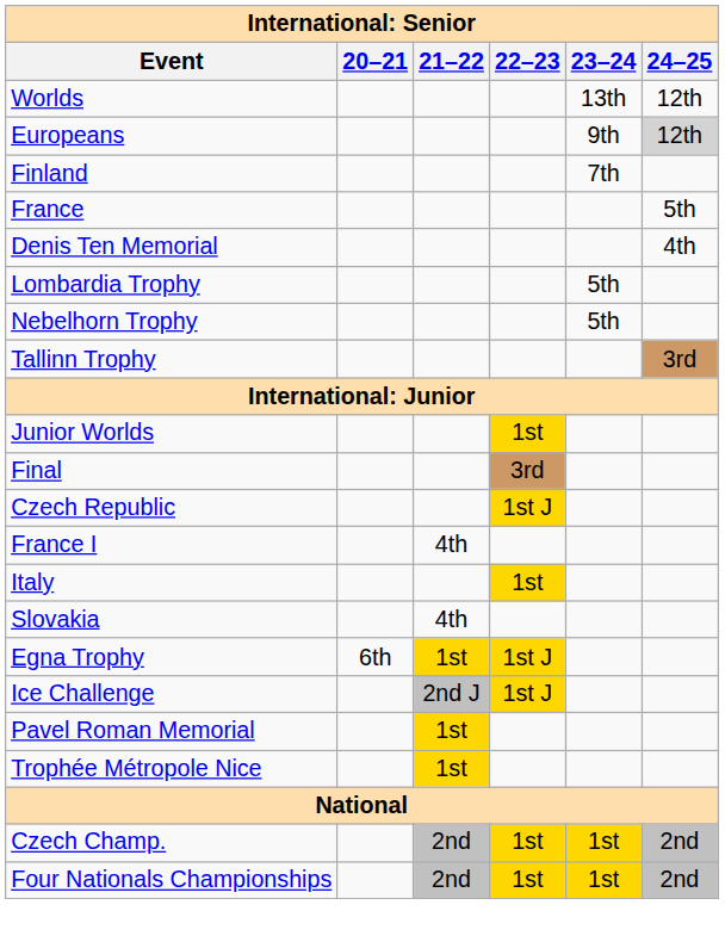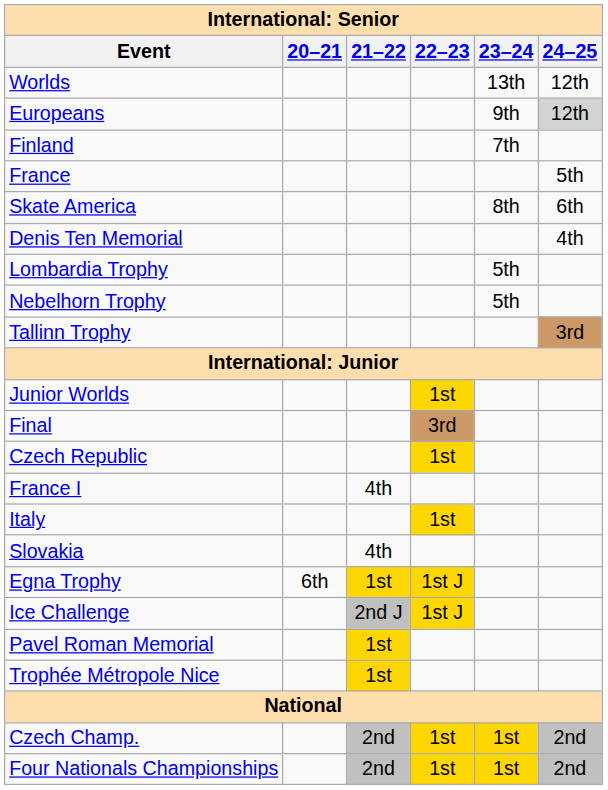 <table class="wikitable" style="text-align:center">
 <tr>
 <th colspan="6" style="background-color: #ffdead; " align="center">International: Senior </th>
 </tr>
 <tr>
 <th>Event</th>
 <th><a href='#'>20–21</a></th>
 <th><a href='#'>21–22</a></th>
 <th><a href='#'>22–23</a></th>
 <th><a href='#'>23–24</a></th>
 <th><a href='#'>24–25</a></th>
 </tr>
 <tr>
 <td align=left><a href='#'>Worlds</a></td>
 <td></td>
 <td></td>
 <td></td>
 <td>13th</td>
 <td>12th</td>
 </tr>
 <tr>
 <td align=left><a href='#'>Europeans</a></td>
 <td></td>
 <td></td>
 <td></td>
 <td>9th</td>
 <td style="background: lightgrey;">12th</td>
 </tr>
 <tr>
 <td align=left> <a href='#'>Finland</a></td>
 <td></td>
 <td></td>
 <td></td>
 <td>7th</td>
 <td></td>
 </tr>
 <tr>
 <td align=left> <a href='#'>France</a></td>
 <td></td>
 <td></td>
 <td></td>
 <td></td>
 <td>5th</td>
+</tr>
+<tr>
+<td align=left> <a href='#'>Skate America</a></td>
+<td></td>
+<td></td>
+<td></td>
+<td>8th</td>
+<td>6th</td>
 </tr>
 <tr>
 <td align=left> <a href='#'>Denis Ten Memorial</a></td>
 <td></td>
 <td></td>
 <td></td>
 <td></td>
 <td>4th</td>
 </tr>
 <tr>
 <td align=left> <a href='#'>Lombardia Trophy</a></td>
 <td></td>
 <td></td>
 <td></td>
 <td>5th</td>
 <td></td>
 </tr>
 <tr>
 <td align=left> <a href='#'>Nebelhorn Trophy</a></td>
 <td></td>
 <td></td>
 <td></td>
 <td>5th</td>
 <td></td>
 </tr>
 <tr>
 <td align=left> <a href='#'>Tallinn Trophy</a></td>
 <td></td>
 <td></td>
 <td></td>
 <td></td>
 <td bgcolor="cc9966">3rd</td>
 </tr>
 <tr>
 <th colspan="6" style="background-color: #ffdead; " align="center">International: Junior </th>
 </tr>
 <tr>
 <td align="left"><a href='#'>Junior Worlds</a></td>
 <td></td>
 <td></td>
 <td bgcolor="gold">1st</td>
 <td></td>
 <td></td>
 </tr>
 <tr>
 <td align="left"> <a href='#'>Final</a></td>
 <td></td>
 <td></td>
 <td bgcolor="cc9966">3rd</td>
 <td></td>
 <td></td>
 </tr>
 <tr>
 <td align="left"> <a href='#'>Czech Republic</a></td>
 <td></td>
 <td></td>
-<td bgcolor="gold">1st J</td>
+<td bgcolor="gold">1st</td>
 <td></td>
 <td></td>
 </tr>
 <tr>
 <td align="left"> <a href='#'>France I</a></td>
 <td></td>
 <td>4th</td>
 <td></td>
 <td></td>
 <td></td>
 </tr>
 <tr>
 <td align="left"> <a href='#'>Italy</a></td>
 <td></td>
 <td></td>
 <td bgcolor="gold">1st</td>
 <td></td>
 <td></td>
 </tr>
 <tr>
 <td align="left"> <a href='#'>Slovakia</a></td>
 <td></td>
 <td>4th</td>
 <td></td>
 <td></td>
 <td></td>
 </tr>
 <tr>
 <td align="left"><a href='#'>Egna Trophy</a></td>
 <td>6th</td>
 <td bgcolor="gold">1st</td>
 <td bgcolor="gold">1st J</td>
 <td></td>
 <td></td>
 </tr>
 <tr>
 <td align="left"><a href='#'>Ice Challenge</a></td>
 <td></td>
 <td bgcolor="silver">2nd J</td>
 <td bgcolor="gold">1st J</td>
 <td></td>
 <td></td>
 </tr>
 <tr>
 <td align="left"><a href='#'>Pavel Roman Memorial</a></td>
 <td></td>
 <td bgcolor="gold">1st</td>
 <td></td>
 <td></td>
 <td></td>
 </tr>
 <tr>
 <td align="left"><a href='#'>Trophée Métropole Nice</a></td>
 <td></td>
 <td bgcolor="gold">1st</td>
 <td></td>
 <td></td>
 <td></td>
 </tr>
 <tr>
 <th colspan="6" style="background-color: #ffdead; " align="center">National</th>
 </tr>
 <tr>
 <td align="left"><a href='#'>Czech Champ.</a></td>
 <td></td>
 <td bgcolor="silver">2nd</td>
 <td bgcolor="gold">1st</td>
 <td bgcolor="gold">1st</td>
 <td bgcolor="silver">2nd</td>
 </tr>
 <tr>
 <td><a href='#'>Four Nationals Championships</a></td>
 <td></td>
 <td bgcolor="silver">2nd</td>
 <td bgcolor="gold">1st</td>
 <td bgcolor="gold">1st</td>
 <td bgcolor="silver">2nd</td>
 </tr>
 </table>
